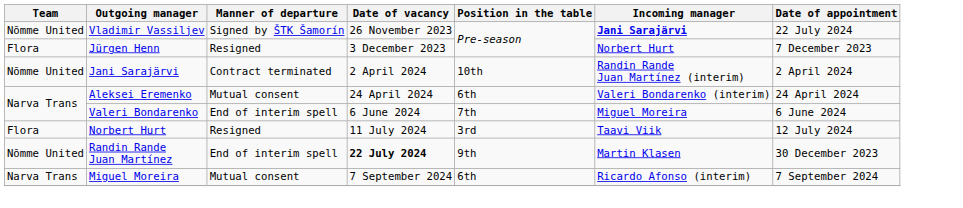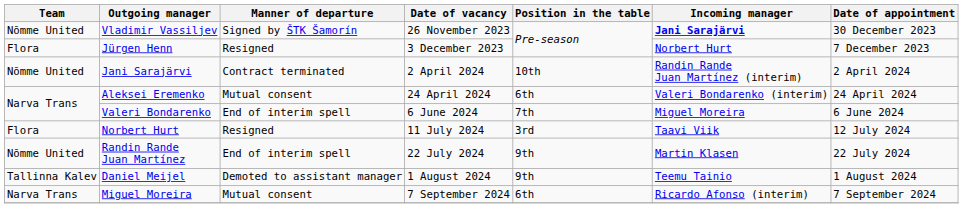 <table class="wikitable">
 <tr>
 <th>Team</th>
 <th>Outgoing manager</th>
 <th>Manner of departure</th>
 <th>Date of vacancy</th>
 <th>Position in the table</th>
 <th>Incoming manager</th>
 <th>Date of appointment</th>
 </tr>
 <tr>
 <td>Nõmme United</td>
 <td> <a href='#'>Vladimir Vassiljev</a></td>
 <td>Signed by <a href='#'>ŠTK Šamorín</a></td>
 <td>26 November 2023</td>
 <td rowspan=2><em>Pre-season</em></td>
 <td><strong> <a href='#'>Jani Sarajärvi</a></strong></td>
-<td>22 July 2024</td>
+<td>30 December 2023</td>
 </tr>
 <tr>
 <td>Flora</td>
 <td> <a href='#'>Jürgen Henn</a></td>
 <td>Resigned</td>
 <td>3 December 2023</td>
 <td> <a href='#'>Norbert Hurt</a></td>
 <td>7 December 2023</td>
 </tr>
 <tr>
 <td>Nõmme United</td>
 <td> <a href='#'>Jani Sarajärvi</a></td>
 <td>Contract terminated</td>
 <td>2 April 2024</td>
 <td>10th</td>
 <td> <a href='#'>Randin Rande</a><br> <a href='#'>Juan Martínez</a> (interim)</td>
 <td>2 April 2024</td>
 </tr>
 <tr>
 <td rowspan=2>Narva Trans</td>
 <td> <a href='#'>Aleksei Eremenko</a></td>
 <td>Mutual consent</td>
 <td>24 April 2024</td>
 <td>6th</td>
 <td> <a href='#'>Valeri Bondarenko</a> (interim)</td>
 <td>24 April 2024</td>
 </tr>
 <tr>
 <td> <a href='#'>Valeri Bondarenko</a></td>
 <td>End of interim spell</td>
 <td>6 June 2024</td>
 <td>7th</td>
 <td> <a href='#'>Miguel Moreira</a></td>
 <td>6 June 2024</td>
 </tr>
 <tr>
 <td>Flora</td>
 <td> <a href='#'>Norbert Hurt</a></td>
 <td>Resigned</td>
 <td>11 July 2024</td>
 <td>3rd</td>
 <td> <a href='#'>Taavi Viik</a></td>
 <td>12 July 2024</td>
 </tr>
 <tr>
 <td>Nõmme United</td>
 <td> <a href='#'>Randin Rande</a><br> <a href='#'>Juan Martínez</a></td>
 <td>End of interim spell</td>
-<td><strong>22 July 2024</strong></td>
+<td>22 July 2024</td>
 <td>9th</td>
 <td> <a href='#'>Martin Klasen</a></td>
-<td>30 December 2023</td>
+<td>22 July 2024</td>
+</tr>
+<tr>
+<td>Tallinna Kalev</td>
+<td> <a href='#'>Daniel Meijel</a></td>
+<td>Demoted to assistant manager</td>
+<td>1 August 2024</td>
+<td>9th</td>
+<td> <a href='#'>Teemu Tainio</a></td>
+<td>1 August 2024</td>
 </tr>
 <tr>
 <td>Narva Trans</td>
 <td> <a href='#'>Miguel Moreira</a></td>
 <td>Mutual consent</td>
 <td>7 September 2024</td>
 <td>6th</td>
 <td> <a href='#'>Ricardo Afonso</a> (interim)</td>
 <td>7 September 2024</td>
 </tr>
 <tr>
 </tr>
 </table>
